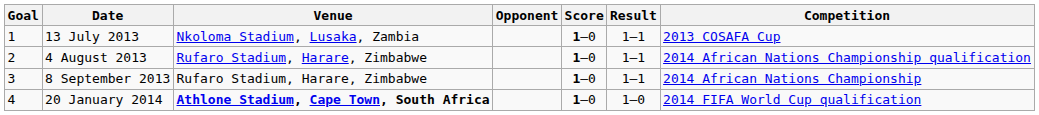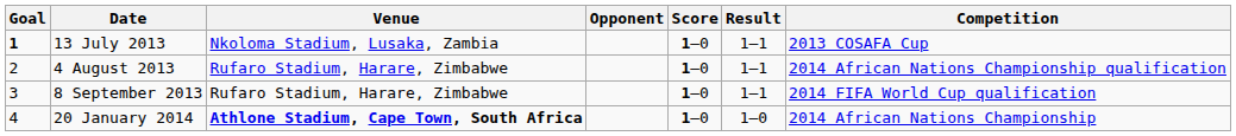 <table class="wikitable plainrowheaders sortable">
 <tr>
 <th>Goal</th>
 <th>Date</th>
 <th>Venue</th>
 <th>Opponent</th>
 <th>Score</th>
 <th>Result</th>
 <th>Competition</th>
 </tr>
 <tr>
-<td>1</td>
+<td><strong>1</strong></td>
 <td>13 July 2013</td>
 <td><a href='#'>Nkoloma Stadium</a>, <a href='#'>Lusaka</a>, Zambia</td>
 <td></td>
 <td align=center><strong>1</strong>–0</td>
 <td align=center>1–1</td>
 <td><a href='#'>2013 COSAFA Cup</a></td>
 </tr>
 <tr>
 <td>2</td>
 <td>4 August 2013</td>
 <td><a href='#'>Rufaro Stadium</a>, <a href='#'>Harare</a>, Zimbabwe</td>
 <td></td>
 <td align=center><strong>1</strong>–0</td>
 <td align=center>1–1</td>
 <td><a href='#'>2014 African Nations Championship qualification</a></td>
 </tr>
 <tr>
 <td>3</td>
 <td>8 September 2013</td>
 <td>Rufaro Stadium, Harare, Zimbabwe</td>
 <td></td>
 <td align=center><strong>1</strong>–0</td>
 <td align=center>1–1</td>
-<td><a href='#'>2014 African Nations Championship</a></td>
+<td><a href='#'>2014 FIFA World Cup qualification</a></td>
 </tr>
 <tr>
 <td>4</td>
 <td>20 January 2014</td>
 <td><strong><a href='#'>Athlone Stadium</a>, <a href='#'>Cape Town</a>, South Africa</strong></td>
 <td></td>
 <td align=center><strong>1</strong>–0</td>
 <td align=center>1–0</td>
-<td><a href='#'>2014 FIFA World Cup qualification</a></td>
+<td><a href='#'>2014 African Nations Championship</a></td>
 </tr>
 <tr>
 </tr>
 </table>
